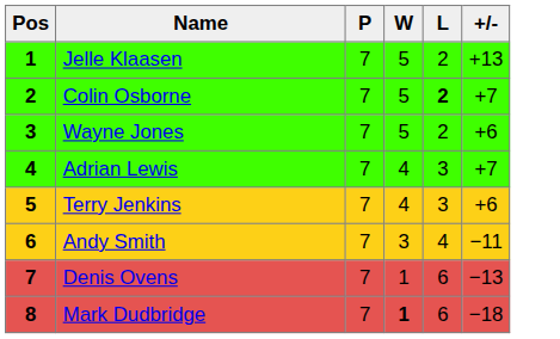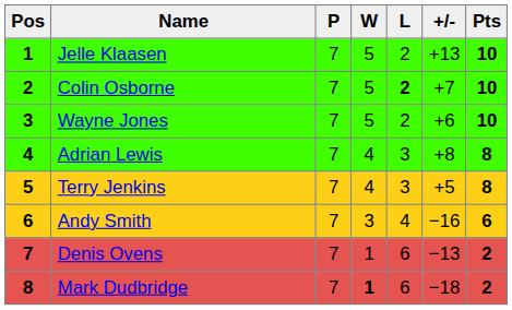 <table style=border-collapse:collapse border=1 cellspacing=0 cellpadding=5>
 <tr align=center bgcolor=#efefef>
 <th width=20>Pos</th>
 <th width=220>Name</th>
 <th width=20>P</th>
 <th width=20>W</th>
 <th width=20>L</th>
 <th width=20>+/-</th>
+<th width=20>Pts</th>
 </tr>
 <tr align=center bgcolor="#3FFF00">
 <td><strong>1</strong></td>
 <td align="left"> <a href='#'>Jelle Klaasen</a></td>
 <td>7</td>
 <td>5</td>
 <td>2</td>
 <td>+13</td>
+<td><strong>10</strong></td>
 </tr>
 <tr align=center bgcolor="#3FFF00">
 <td><strong>2</strong></td>
 <td align="left"> <a href='#'>Colin Osborne</a></td>
 <td>7</td>
 <td>5</td>
 <td><strong>2</strong></td>
 <td>+7</td>
+<td><strong>10</strong></td>
 </tr>
 <tr align=center bgcolor="#3FFF00">
 <td><strong>3</strong></td>
 <td align="left"> <a href='#'>Wayne Jones</a></td>
 <td>7</td>
 <td>5</td>
 <td>2</td>
 <td>+6</td>
+<td><strong>10</strong></td>
 </tr>
 <tr align=center bgcolor="#3FFF00">
 <td><strong>4</strong></td>
 <td align="left"> <a href='#'>Adrian Lewis</a></td>
 <td>7</td>
 <td>4</td>
 <td>3</td>
-<td>+7</td>
+<td>+8</td>
+<td><strong>8</strong></td>
 </tr>
 <tr align=center bgcolor="#FDD017">
 <td><strong>5</strong></td>
 <td align="left"> <a href='#'>Terry Jenkins</a></td>
 <td>7</td>
 <td>4</td>
 <td>3</td>
-<td>+6</td>
+<td>+5</td>
+<td><strong>8</strong></td>
 </tr>
 <tr align=center bgcolor="#FDD017">
 <td><strong>6</strong></td>
 <td align="left"> <a href='#'>Andy Smith</a></td>
 <td>7</td>
 <td>3</td>
 <td>4</td>
-<td>−11</td>
+<td>−16</td>
+<td><strong>6</strong></td>
 </tr>
 <tr align=center bgcolor="#E55451">
 <td><strong>7</strong></td>
 <td align="left"> <a href='#'>Denis Ovens</a></td>
 <td>7</td>
 <td>1</td>
 <td>6</td>
 <td>−13</td>
+<td><strong>2</strong></td>
 </tr>
 <tr align=center bgcolor="#E55451">
 <td><strong>8</strong></td>
 <td align="left"> <a href='#'>Mark Dudbridge</a></td>
 <td>7</td>
 <td><strong>1</strong></td>
 <td>6</td>
 <td>−18</td>
+<td><strong>2</strong></td>
 </tr>
 </table>
